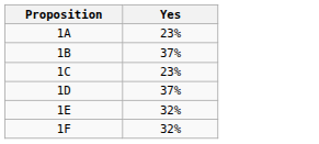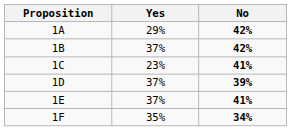 <table class="wikitable">
 <tr valign=bottom>
 <th width='125'>Proposition</th>
 <th width='100'>Yes</th>
+<th width='100'>No</th>
 </tr>
 <tr>
 <td align=center>1A</td>
-<td align=center>23%</td>
+<td align=center>29%</td>
+<td align=center><strong>42%</strong></td>
 </tr>
 <tr>
 <td align=center>1B</td>
 <td align=center>37%</td>
+<td align=center><strong>42%</strong></td>
 </tr>
 <tr>
 <td align=center>1C</td>
 <td align=center>23%</td>
+<td align=center><strong>41%</strong></td>
 </tr>
 <tr>
 <td align=center>1D</td>
 <td align=center>37%</td>
+<td align=center><strong>39%</strong></td>
 </tr>
 <tr>
 <td align=center>1E</td>
-<td align=center>32%</td>
+<td align=center>37%</td>
+<td align=center><strong>41%</strong></td>
 </tr>
 <tr>
 <td align=center>1F</td>
-<td align=center>32%</td>
+<td align=center>35%</td>
+<td align=center><strong>34%</strong></td>
 </tr>
 </table>
